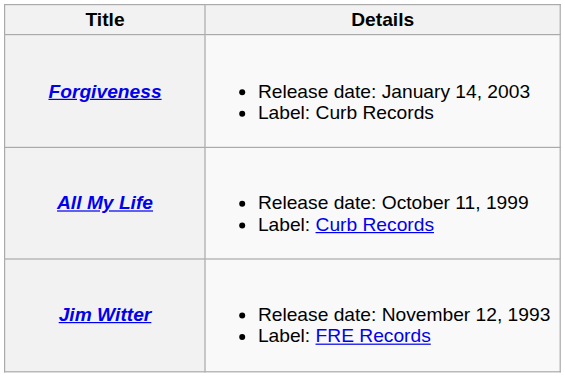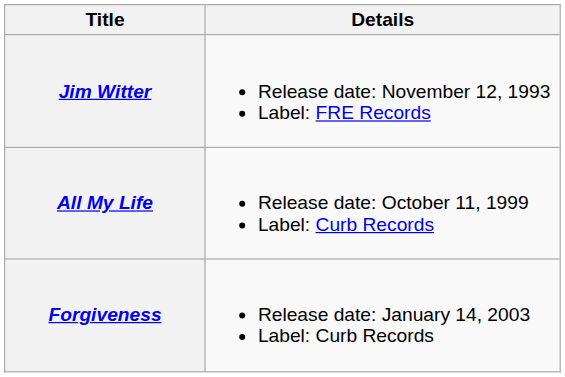 <table class="wikitable plainrowheaders">
 <tr>
 <th style="width:10em;">Title</th>
 <th style="width:18em;">Details</th>
 </tr>
 <tr>
-<th scope="row"><em><a href='#'>Forgiveness</a></em></th>
-<td><br><ul><li>Release date: January 14, 2003</li><li>Label: Curb Records</li></ul></td>
+<th scope="row"><em><a href='#'>Jim Witter</a></em></th>
+<td><br><ul><li>Release date: November 12, 1993</li><li>Label: <a href='#'>FRE Records</a></li></ul></td>
 </tr>
 <tr>
 <th scope="row"><em><a href='#'>All My Life</a></em></th>
 <td><br><ul><li>Release date: October 11, 1999</li><li>Label: <a href='#'>Curb Records</a></li></ul></td>
 </tr>
 <tr>
-<th scope="row"><em><a href='#'>Jim Witter</a></em></th>
-<td><br><ul><li>Release date: November 12, 1993</li><li>Label: <a href='#'>FRE Records</a></li></ul></td>
+<th scope="row"><em><a href='#'>Forgiveness</a></em></th>
+<td><br><ul><li>Release date: January 14, 2003</li><li>Label: Curb Records</li></ul></td>
 </tr>
 </table>
